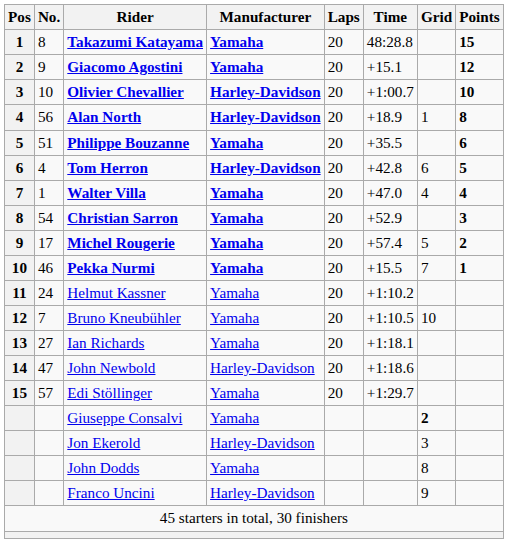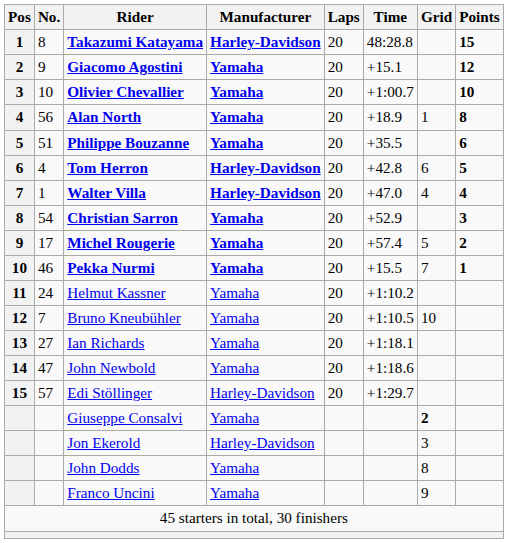 <table class="wikitable" style="font-size: 95%;">
 <tr>
 <th>Pos</th>
 <th>No.</th>
 <th>Rider</th>
 <th>Manufacturer</th>
 <th>Laps</th>
 <th>Time</th>
 <th>Grid</th>
 <th>Points</th>
 </tr>
 <tr>
 <th>1</th>
 <td>8</td>
 <td> <strong><a href='#'>Takazumi Katayama</a></strong></td>
-<td><strong><a href='#'>Yamaha</a></strong></td>
+<td><strong><a href='#'>Harley-Davidson</a></strong></td>
 <td>20</td>
 <td>48:28.8</td>
 <td></td>
 <td><strong>15</strong></td>
 </tr>
 <tr>
 <th>2</th>
 <td>9</td>
 <td> <strong><a href='#'>Giacomo Agostini</a></strong></td>
 <td><strong><a href='#'>Yamaha</a></strong></td>
 <td>20</td>
 <td>+15.1</td>
 <td></td>
 <td><strong>12</strong></td>
 </tr>
 <tr>
 <th>3</th>
 <td>10</td>
 <td> <strong><a href='#'>Olivier Chevallier</a></strong></td>
-<td><strong><a href='#'>Harley-Davidson</a></strong></td>
+<td><strong><a href='#'>Yamaha</a></strong></td>
 <td>20</td>
 <td>+1:00.7</td>
 <td></td>
 <td><strong>10</strong></td>
 </tr>
 <tr>
 <th>4</th>
 <td>56</td>
 <td> <strong><a href='#'>Alan North</a></strong></td>
-<td><strong><a href='#'>Harley-Davidson</a></strong></td>
+<td><strong><a href='#'>Yamaha</a></strong></td>
 <td>20</td>
 <td>+18.9</td>
 <td>1</td>
 <td><strong>8</strong></td>
 </tr>
 <tr>
 <th>5</th>
 <td>51</td>
 <td> <strong><a href='#'>Philippe Bouzanne</a></strong></td>
 <td><strong><a href='#'>Yamaha</a></strong></td>
 <td>20</td>
 <td>+35.5</td>
 <td></td>
 <td><strong>6</strong></td>
 </tr>
 <tr>
 <th>6</th>
 <td>4</td>
 <td> <strong><a href='#'>Tom Herron</a></strong></td>
 <td><strong><a href='#'>Harley-Davidson</a></strong></td>
 <td>20</td>
 <td>+42.8</td>
 <td>6</td>
 <td><strong>5</strong></td>
 </tr>
 <tr>
 <th>7</th>
 <td>1</td>
 <td> <strong><a href='#'>Walter Villa</a></strong></td>
-<td><strong><a href='#'>Yamaha</a></strong></td>
+<td><strong><a href='#'>Harley-Davidson</a></strong></td>
 <td>20</td>
 <td>+47.0</td>
 <td>4</td>
 <td><strong>4</strong></td>
 </tr>
 <tr>
 <th>8</th>
 <td>54</td>
 <td> <strong><a href='#'>Christian Sarron</a></strong></td>
 <td><strong><a href='#'>Yamaha</a></strong></td>
 <td>20</td>
 <td>+52.9</td>
 <td></td>
 <td><strong>3</strong></td>
 </tr>
 <tr>
 <th>9</th>
 <td>17</td>
 <td> <strong><a href='#'>Michel Rougerie</a></strong></td>
 <td><strong><a href='#'>Yamaha</a></strong></td>
 <td>20</td>
 <td>+57.4</td>
 <td>5</td>
 <td><strong>2</strong></td>
 </tr>
 <tr>
 <th>10</th>
 <td>46</td>
 <td> <strong><a href='#'>Pekka Nurmi</a></strong></td>
 <td><strong><a href='#'>Yamaha</a></strong></td>
 <td>20</td>
 <td>+15.5</td>
 <td>7</td>
 <td><strong>1</strong></td>
 </tr>
 <tr>
 <th>11</th>
 <td>24</td>
 <td> <a href='#'>Helmut Kassner</a></td>
 <td><a href='#'>Yamaha</a></td>
 <td>20</td>
 <td>+1:10.2</td>
 <td></td>
 <td></td>
 </tr>
 <tr>
 <th>12</th>
 <td>7</td>
 <td> <a href='#'>Bruno Kneubühler</a></td>
 <td><a href='#'>Yamaha</a></td>
 <td>20</td>
 <td>+1:10.5</td>
 <td>10</td>
 <td></td>
 </tr>
 <tr>
 <th>13</th>
 <td>27</td>
 <td> <a href='#'>Ian Richards</a></td>
 <td><a href='#'>Yamaha</a></td>
 <td>20</td>
 <td>+1:18.1</td>
 <td></td>
 <td></td>
 </tr>
 <tr>
 <th>14</th>
 <td>47</td>
 <td> <a href='#'>John Newbold</a></td>
-<td><a href='#'>Harley-Davidson</a></td>
+<td><a href='#'>Yamaha</a></td>
 <td>20</td>
 <td>+1:18.6</td>
 <td></td>
 <td></td>
 </tr>
 <tr>
 <th>15</th>
 <td>57</td>
 <td> <a href='#'>Edi Stöllinger</a></td>
-<td><a href='#'>Yamaha</a></td>
+<td><a href='#'>Harley-Davidson</a></td>
 <td>20</td>
 <td>+1:29.7</td>
 <td></td>
 <td></td>
 </tr>
 <tr>
 <th></th>
 <td></td>
 <td> <a href='#'>Giuseppe Consalvi</a></td>
 <td><a href='#'>Yamaha</a></td>
 <td></td>
 <td></td>
 <td><strong>2</strong></td>
 <td></td>
 </tr>
 <tr>
 <th></th>
 <td></td>
 <td> <a href='#'>Jon Ekerold</a></td>
 <td><a href='#'>Harley-Davidson</a></td>
 <td></td>
 <td></td>
 <td>3</td>
 <td></td>
 </tr>
 <tr>
 <th></th>
 <td></td>
 <td> <a href='#'>John Dodds</a></td>
 <td><a href='#'>Yamaha</a></td>
 <td></td>
 <td></td>
 <td>8</td>
 <td></td>
 </tr>
 <tr>
 <th></th>
 <td></td>
 <td> <a href='#'>Franco Uncini</a></td>
-<td><a href='#'>Harley-Davidson</a></td>
+<td><a href='#'>Yamaha</a></td>
 <td></td>
 <td></td>
 <td>9</td>
 <td></td>
 </tr>
 <tr>
 <td colspan=8 align=center>45 starters in total, 30 finishers</td>
 </tr>
 <tr>
 <th colspan=8></th>
 </tr>
 </table>
